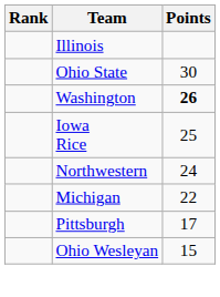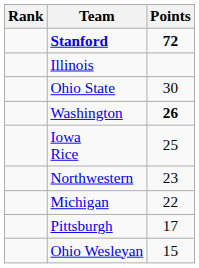 <table class="wikitable sortable" style="text-align:center">
 <tr>
 <th>Rank</th>
 <th>Team</th>
 <th>Points</th>
+</tr>
+<tr>
+<td></td>
+<td align=left><strong><a href='#'>Stanford</a></strong></td>
+<td><strong>72</strong></td>
 </tr>
 <tr>
 <td></td>
 <td align=left><a href='#'>Illinois</a></td>
 <td></td>
 </tr>
 <tr>
 <td></td>
 <td align=left><a href='#'>Ohio State</a></td>
 <td>30</td>
 </tr>
 <tr>
 <td></td>
 <td align=left><a href='#'>Washington</a></td>
 <td><strong>26</strong></td>
 </tr>
 <tr>
 <td></td>
 <td align=left><a href='#'>Iowa</a><br><a href='#'>Rice</a></td>
 <td>25</td>
 </tr>
 <tr>
 <td></td>
 <td align=left><a href='#'>Northwestern</a></td>
-<td>24</td>
+<td>23</td>
 </tr>
 <tr>
 <td></td>
 <td align=left><a href='#'>Michigan</a></td>
 <td>22</td>
 </tr>
 <tr>
 <td></td>
 <td align=left><a href='#'>Pittsburgh</a></td>
 <td>17</td>
 </tr>
 <tr>
 <td></td>
 <td align=left><a href='#'>Ohio Wesleyan</a></td>
 <td>15</td>
 </tr>
 </table>
